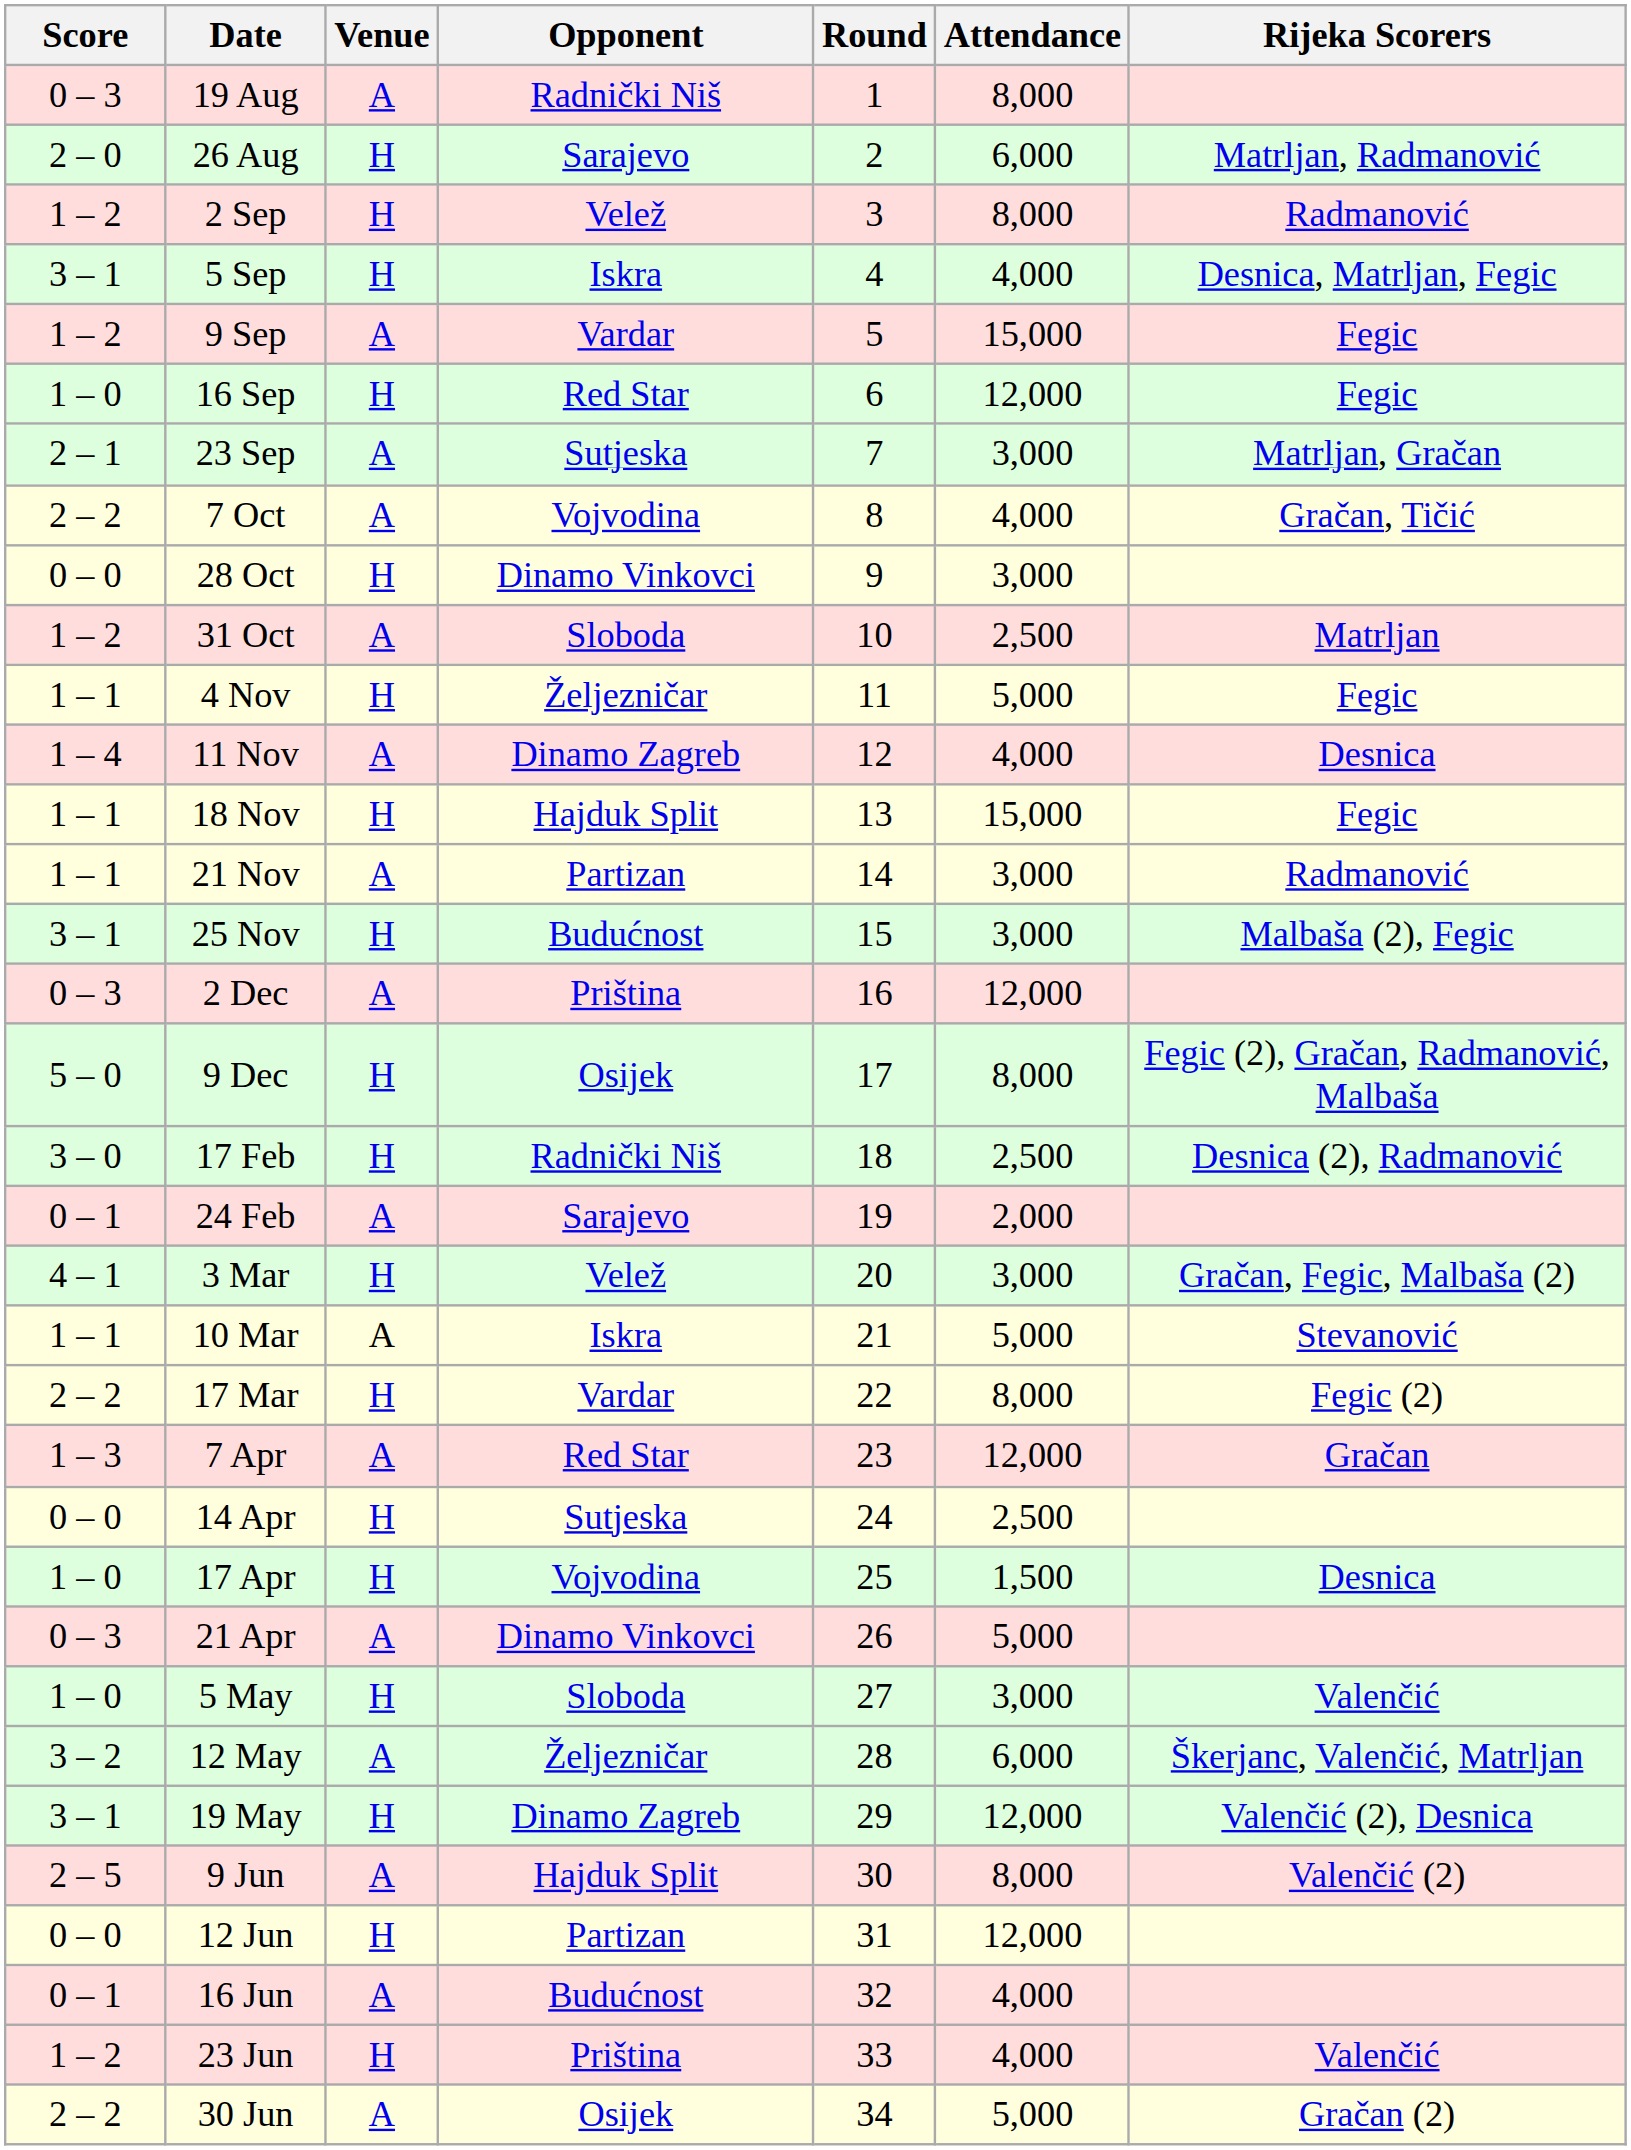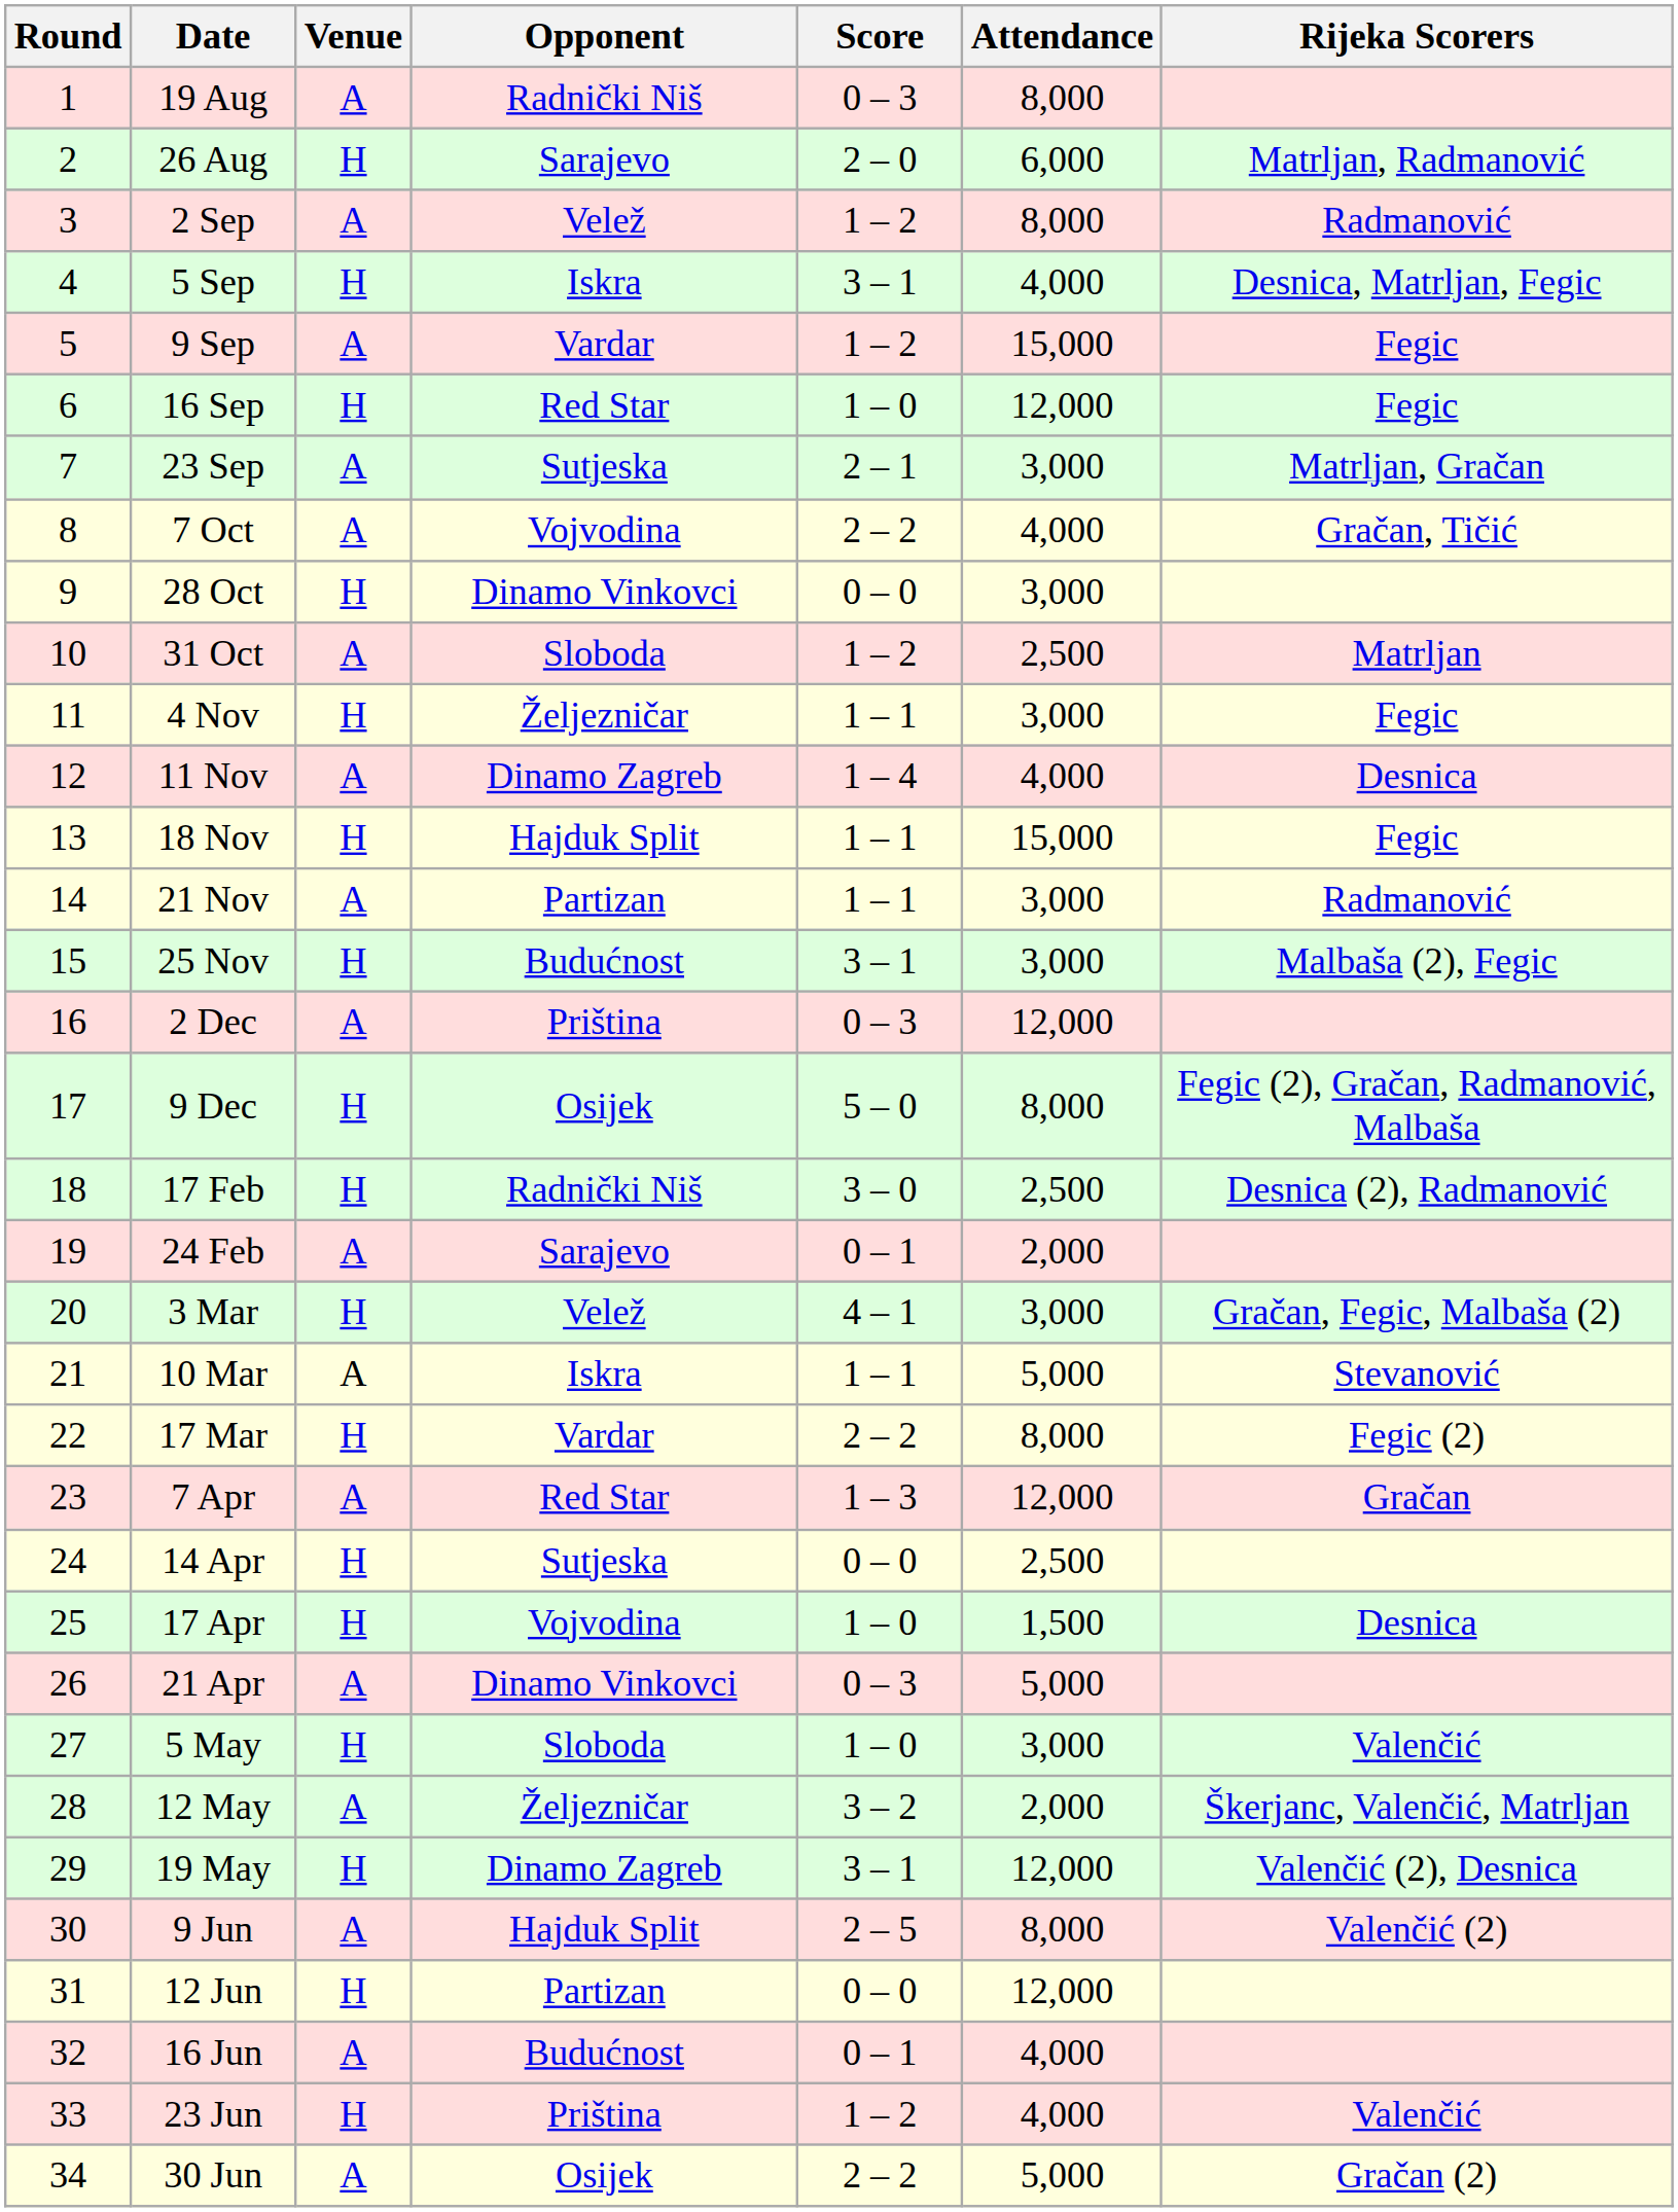 <table class="wikitable sortable" style="text-align: center; font-size:95%;">
 <tr>
-<th width="60">Score</th>
+<th width="30">Round</th>
 <th width="60">Date</th>
 <th width="20">Venue</th>
 <th width="150">Opponent</th>
-<th width="30">Round</th>
+<th width="60">Score</th>
 <th width="60">Attendance</th>
 <th width="200">Rijeka Scorers</th>
 </tr>
 <tr bgcolor="#ffdddd">
-<td>0 – 3</td>
+<td>1</td>
 <td>19 Aug</td>
 <td><a href='#'>A</a></td>
 <td><a href='#'>Radnički Niš</a></td>
-<td>1</td>
+<td>0 – 3</td>
 <td>8,000</td>
 <td></td>
 </tr>
 <tr bgcolor="#ddffdd">
-<td>2 – 0</td>
+<td>2</td>
 <td>26 Aug</td>
 <td><a href='#'>H</a></td>
 <td><a href='#'>Sarajevo</a></td>
-<td>2</td>
+<td>2 – 0</td>
 <td>6,000</td>
 <td><a href='#'>Matrljan</a>, <a href='#'>Radmanović</a></td>
 </tr>
 <tr bgcolor="#ffdddd">
+<td>3</td>
+<td>2 Sep</td>
+<td><a href='#'>A</a></td>
+<td><a href='#'>Velež</a></td>
 <td>1 – 2</td>
-<td>2 Sep</td>
-<td><a href='#'>H</a></td>
-<td><a href='#'>Velež</a></td>
-<td>3</td>
 <td>8,000</td>
 <td><a href='#'>Radmanović</a></td>
 </tr>
 <tr bgcolor="#ddffdd">
-<td>3 – 1</td>
+<td>4</td>
 <td>5 Sep</td>
 <td><a href='#'>H</a></td>
 <td><a href='#'>Iskra</a></td>
-<td>4</td>
+<td>3 – 1</td>
 <td>4,000</td>
 <td><a href='#'>Desnica</a>, <a href='#'>Matrljan</a>, <a href='#'>Fegic</a></td>
 </tr>
 <tr bgcolor="#ffdddd">
-<td>1 – 2</td>
+<td>5</td>
 <td>9 Sep</td>
 <td><a href='#'>A</a></td>
 <td><a href='#'>Vardar</a></td>
-<td>5</td>
+<td>1 – 2</td>
 <td>15,000</td>
 <td><a href='#'>Fegic</a></td>
 </tr>
 <tr bgcolor="#ddffdd">
-<td>1 – 0</td>
+<td>6</td>
 <td>16 Sep</td>
 <td><a href='#'>H</a></td>
 <td><a href='#'>Red Star</a></td>
-<td>6</td>
+<td>1 – 0</td>
 <td>12,000</td>
 <td><a href='#'>Fegic</a></td>
 </tr>
 <tr bgcolor="#ddffdd">
-<td>2 – 1</td>
+<td>7</td>
 <td>23 Sep</td>
 <td><a href='#'>A</a></td>
 <td><a href='#'>Sutjeska</a></td>
-<td>7</td>
+<td>2 – 1</td>
 <td>3,000</td>
 <td><a href='#'>Matrljan</a>, <a href='#'>Gračan</a></td>
 </tr>
 <tr bgcolor="#ffffdd">
-<td>2 – 2</td>
+<td>8</td>
 <td>7 Oct</td>
 <td><a href='#'>A</a></td>
 <td><a href='#'>Vojvodina</a></td>
-<td>8</td>
+<td>2 – 2</td>
 <td>4,000</td>
 <td><a href='#'>Gračan</a>, <a href='#'>Tičić</a></td>
 </tr>
 <tr bgcolor="#ffffdd">
-<td>0 – 0</td>
+<td>9</td>
 <td>28 Oct</td>
 <td><a href='#'>H</a></td>
 <td><a href='#'>Dinamo Vinkovci</a></td>
-<td>9</td>
+<td>0 – 0</td>
 <td>3,000</td>
 <td></td>
 </tr>
 <tr bgcolor="#ffdddd">
-<td>1 – 2</td>
+<td>10</td>
 <td>31 Oct</td>
 <td><a href='#'>A</a></td>
 <td><a href='#'>Sloboda</a></td>
-<td>10</td>
+<td>1 – 2</td>
 <td>2,500</td>
 <td><a href='#'>Matrljan</a></td>
 </tr>
 <tr bgcolor="#ffffdd">
-<td>1 – 1</td>
+<td>11</td>
 <td>4 Nov</td>
 <td><a href='#'>H</a></td>
 <td><a href='#'>Željezničar</a></td>
-<td>11</td>
-<td>5,000</td>
+<td>1 – 1</td>
+<td>3,000</td>
 <td><a href='#'>Fegic</a></td>
 </tr>
 <tr bgcolor="#ffdddd">
-<td>1 – 4</td>
+<td>12</td>
 <td>11 Nov</td>
 <td><a href='#'>A</a></td>
 <td><a href='#'>Dinamo Zagreb</a></td>
-<td>12</td>
+<td>1 – 4</td>
 <td>4,000</td>
 <td><a href='#'>Desnica</a></td>
 </tr>
 <tr bgcolor="#ffffdd">
-<td>1 – 1</td>
+<td>13</td>
 <td>18 Nov</td>
 <td><a href='#'>H</a></td>
 <td><a href='#'>Hajduk Split</a></td>
-<td>13</td>
+<td>1 – 1</td>
 <td>15,000</td>
 <td><a href='#'>Fegic</a></td>
 </tr>
 <tr bgcolor="#ffffdd">
-<td>1 – 1</td>
+<td>14</td>
 <td>21 Nov</td>
 <td><a href='#'>A</a></td>
 <td><a href='#'>Partizan</a></td>
-<td>14</td>
+<td>1 – 1</td>
 <td>3,000</td>
 <td><a href='#'>Radmanović</a></td>
 </tr>
 <tr bgcolor="#ddffdd">
-<td>3 – 1</td>
+<td>15</td>
 <td>25 Nov</td>
 <td><a href='#'>H</a></td>
 <td><a href='#'>Budućnost</a></td>
-<td>15</td>
+<td>3 – 1</td>
 <td>3,000</td>
 <td><a href='#'>Malbaša</a> (2), <a href='#'>Fegic</a></td>
 </tr>
 <tr bgcolor="#ffdddd">
-<td>0 – 3</td>
+<td>16</td>
 <td>2 Dec</td>
 <td><a href='#'>A</a></td>
 <td><a href='#'>Priština</a></td>
-<td>16</td>
+<td>0 – 3</td>
 <td>12,000</td>
 <td></td>
 </tr>
 <tr bgcolor="#ddffdd">
-<td>5 – 0</td>
+<td>17</td>
 <td>9 Dec</td>
 <td><a href='#'>H</a></td>
 <td><a href='#'>Osijek</a></td>
-<td>17</td>
+<td>5 – 0</td>
 <td>8,000</td>
 <td><a href='#'>Fegic</a> (2), <a href='#'>Gračan</a>, <a href='#'>Radmanović</a>, <a href='#'>Malbaša</a></td>
 </tr>
 <tr bgcolor="#ddffdd">
-<td>3 – 0</td>
+<td>18</td>
 <td>17 Feb</td>
 <td><a href='#'>H</a></td>
 <td><a href='#'>Radnički Niš</a></td>
-<td>18</td>
+<td>3 – 0</td>
 <td>2,500</td>
 <td><a href='#'>Desnica</a> (2), <a href='#'>Radmanović</a></td>
 </tr>
 <tr bgcolor="#ffdddd">
-<td>0 – 1</td>
+<td>19</td>
 <td>24 Feb</td>
 <td><a href='#'>A</a></td>
 <td><a href='#'>Sarajevo</a></td>
-<td>19</td>
+<td>0 – 1</td>
 <td>2,000</td>
 <td></td>
 </tr>
 <tr bgcolor="#ddffdd">
-<td>4 – 1</td>
+<td>20</td>
 <td>3 Mar</td>
 <td><a href='#'>H</a></td>
 <td><a href='#'>Velež</a></td>
-<td>20</td>
+<td>4 – 1</td>
 <td>3,000</td>
 <td><a href='#'>Gračan</a>, <a href='#'>Fegic</a>, <a href='#'>Malbaša</a> (2)</td>
 </tr>
 <tr bgcolor="#ffffdd">
-<td>1 – 1</td>
+<td>21</td>
 <td>10 Mar</td>
 <td>A</td>
 <td><a href='#'>Iskra</a></td>
-<td>21</td>
+<td>1 – 1</td>
 <td>5,000</td>
 <td><a href='#'>Stevanović</a></td>
 </tr>
 <tr bgcolor="#ffffdd">
-<td>2 – 2</td>
+<td>22</td>
 <td>17 Mar</td>
 <td><a href='#'>H</a></td>
 <td><a href='#'>Vardar</a></td>
-<td>22</td>
+<td>2 – 2</td>
 <td>8,000</td>
 <td><a href='#'>Fegic</a> (2)</td>
 </tr>
 <tr bgcolor="#ffdddd">
-<td>1 – 3</td>
+<td>23</td>
 <td>7 Apr</td>
 <td><a href='#'>A</a></td>
 <td><a href='#'>Red Star</a></td>
-<td>23</td>
+<td>1 – 3</td>
 <td>12,000</td>
 <td><a href='#'>Gračan</a></td>
 </tr>
 <tr bgcolor="#ffffdd">
-<td>0 – 0</td>
+<td>24</td>
 <td>14 Apr</td>
 <td><a href='#'>H</a></td>
 <td><a href='#'>Sutjeska</a></td>
-<td>24</td>
+<td>0 – 0</td>
 <td>2,500</td>
 <td></td>
 </tr>
 <tr bgcolor="#ddffdd">
-<td>1 – 0</td>
+<td>25</td>
 <td>17 Apr</td>
 <td><a href='#'>H</a></td>
 <td><a href='#'>Vojvodina</a></td>
-<td>25</td>
+<td>1 – 0</td>
 <td>1,500</td>
 <td><a href='#'>Desnica</a></td>
 </tr>
 <tr bgcolor="#ffdddd">
-<td>0 – 3</td>
+<td>26</td>
 <td>21 Apr</td>
 <td><a href='#'>A</a></td>
 <td><a href='#'>Dinamo Vinkovci</a></td>
-<td>26</td>
+<td>0 – 3</td>
 <td>5,000</td>
 <td></td>
 </tr>
 <tr bgcolor="#ddffdd">
-<td>1 – 0</td>
+<td>27</td>
 <td>5 May</td>
 <td><a href='#'>H</a></td>
 <td><a href='#'>Sloboda</a></td>
-<td>27</td>
+<td>1 – 0</td>
 <td>3,000</td>
 <td><a href='#'>Valenčić</a></td>
 </tr>
 <tr bgcolor="#ddffdd">
-<td>3 – 2</td>
+<td>28</td>
 <td>12 May</td>
 <td><a href='#'>A</a></td>
 <td><a href='#'>Željezničar</a></td>
-<td>28</td>
-<td>6,000</td>
+<td>3 – 2</td>
+<td>2,000</td>
 <td><a href='#'>Škerjanc</a>, <a href='#'>Valenčić</a>, <a href='#'>Matrljan</a></td>
 </tr>
 <tr bgcolor="#ddffdd">
-<td>3 – 1</td>
+<td>29</td>
 <td>19 May</td>
 <td><a href='#'>H</a></td>
 <td><a href='#'>Dinamo Zagreb</a></td>
-<td>29</td>
+<td>3 – 1</td>
 <td>12,000</td>
 <td><a href='#'>Valenčić</a> (2), <a href='#'>Desnica</a></td>
 </tr>
 <tr bgcolor="#ffdddd">
-<td>2 – 5</td>
+<td>30</td>
 <td>9 Jun</td>
 <td><a href='#'>A</a></td>
 <td><a href='#'>Hajduk Split</a></td>
-<td>30</td>
+<td>2 – 5</td>
 <td>8,000</td>
 <td><a href='#'>Valenčić</a> (2)</td>
 </tr>
 <tr bgcolor="#ffffdd">
-<td>0 – 0</td>
+<td>31</td>
 <td>12 Jun</td>
 <td><a href='#'>H</a></td>
 <td><a href='#'>Partizan</a></td>
-<td>31</td>
+<td>0 – 0</td>
 <td>12,000</td>
 <td></td>
 </tr>
 <tr bgcolor="#ffdddd">
-<td>0 – 1</td>
+<td>32</td>
 <td>16 Jun</td>
 <td><a href='#'>A</a></td>
 <td><a href='#'>Budućnost</a></td>
-<td>32</td>
+<td>0 – 1</td>
 <td>4,000</td>
 <td></td>
 </tr>
 <tr bgcolor="#ffdddd">
-<td>1 – 2</td>
+<td>33</td>
 <td>23 Jun</td>
 <td><a href='#'>H</a></td>
 <td><a href='#'>Priština</a></td>
-<td>33</td>
+<td>1 – 2</td>
 <td>4,000</td>
 <td><a href='#'>Valenčić</a></td>
 </tr>
 <tr bgcolor="#ffffdd">
-<td>2 – 2</td>
+<td>34</td>
 <td>30 Jun</td>
 <td><a href='#'>A</a></td>
 <td><a href='#'>Osijek</a></td>
-<td>34</td>
+<td>2 – 2</td>
 <td>5,000</td>
 <td><a href='#'>Gračan</a> (2)</td>
 </tr>
 </table>
